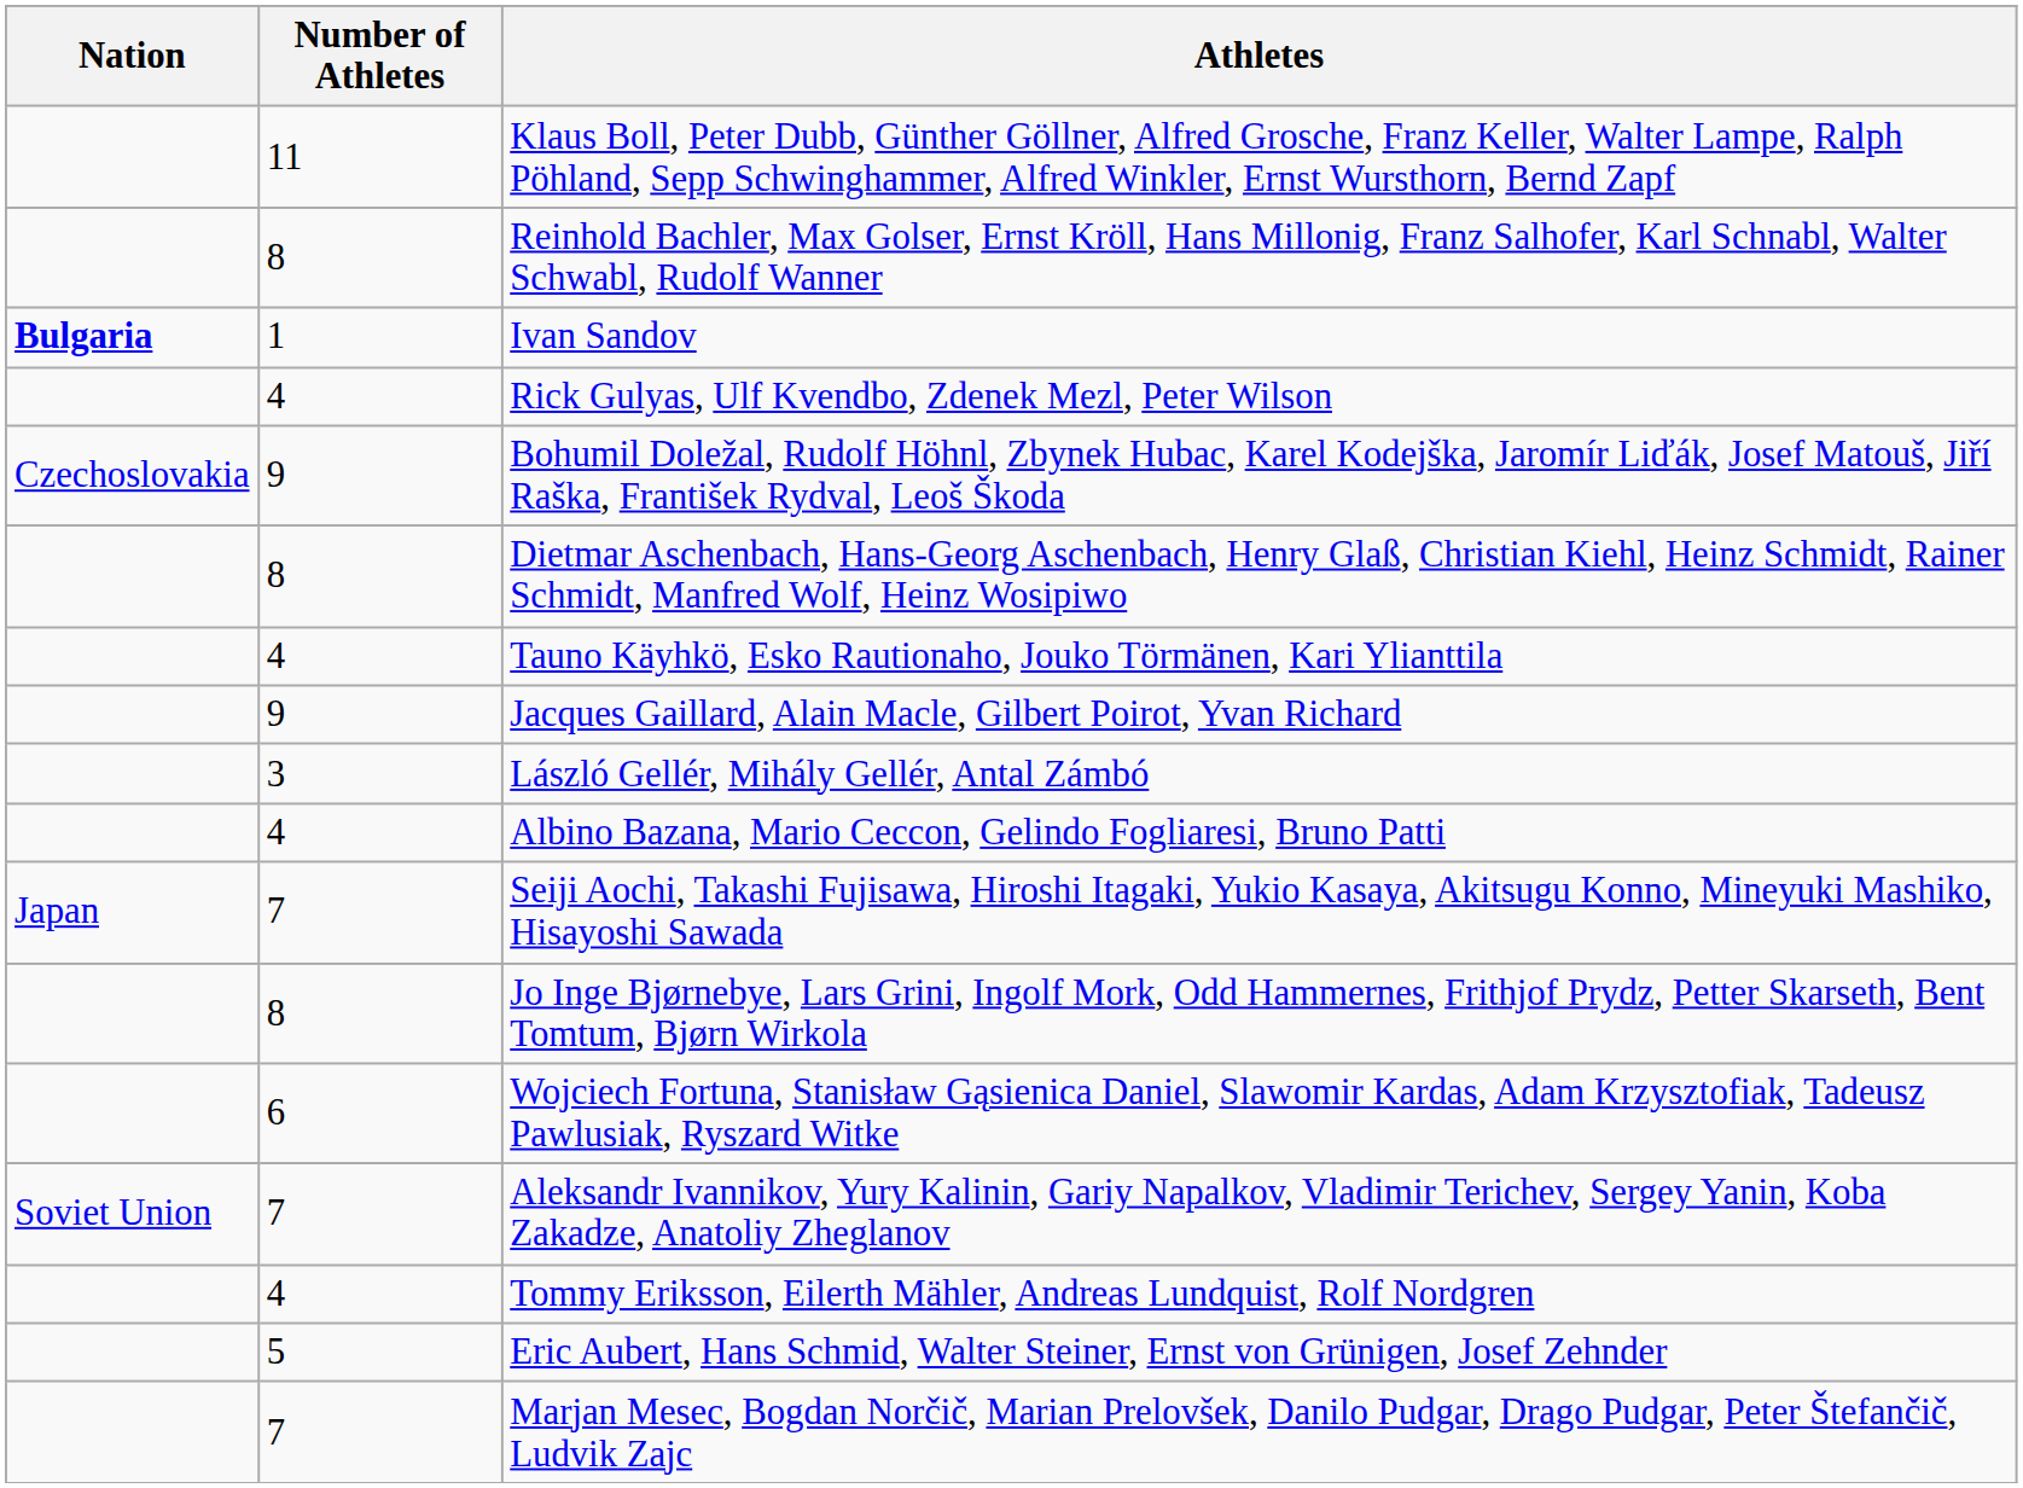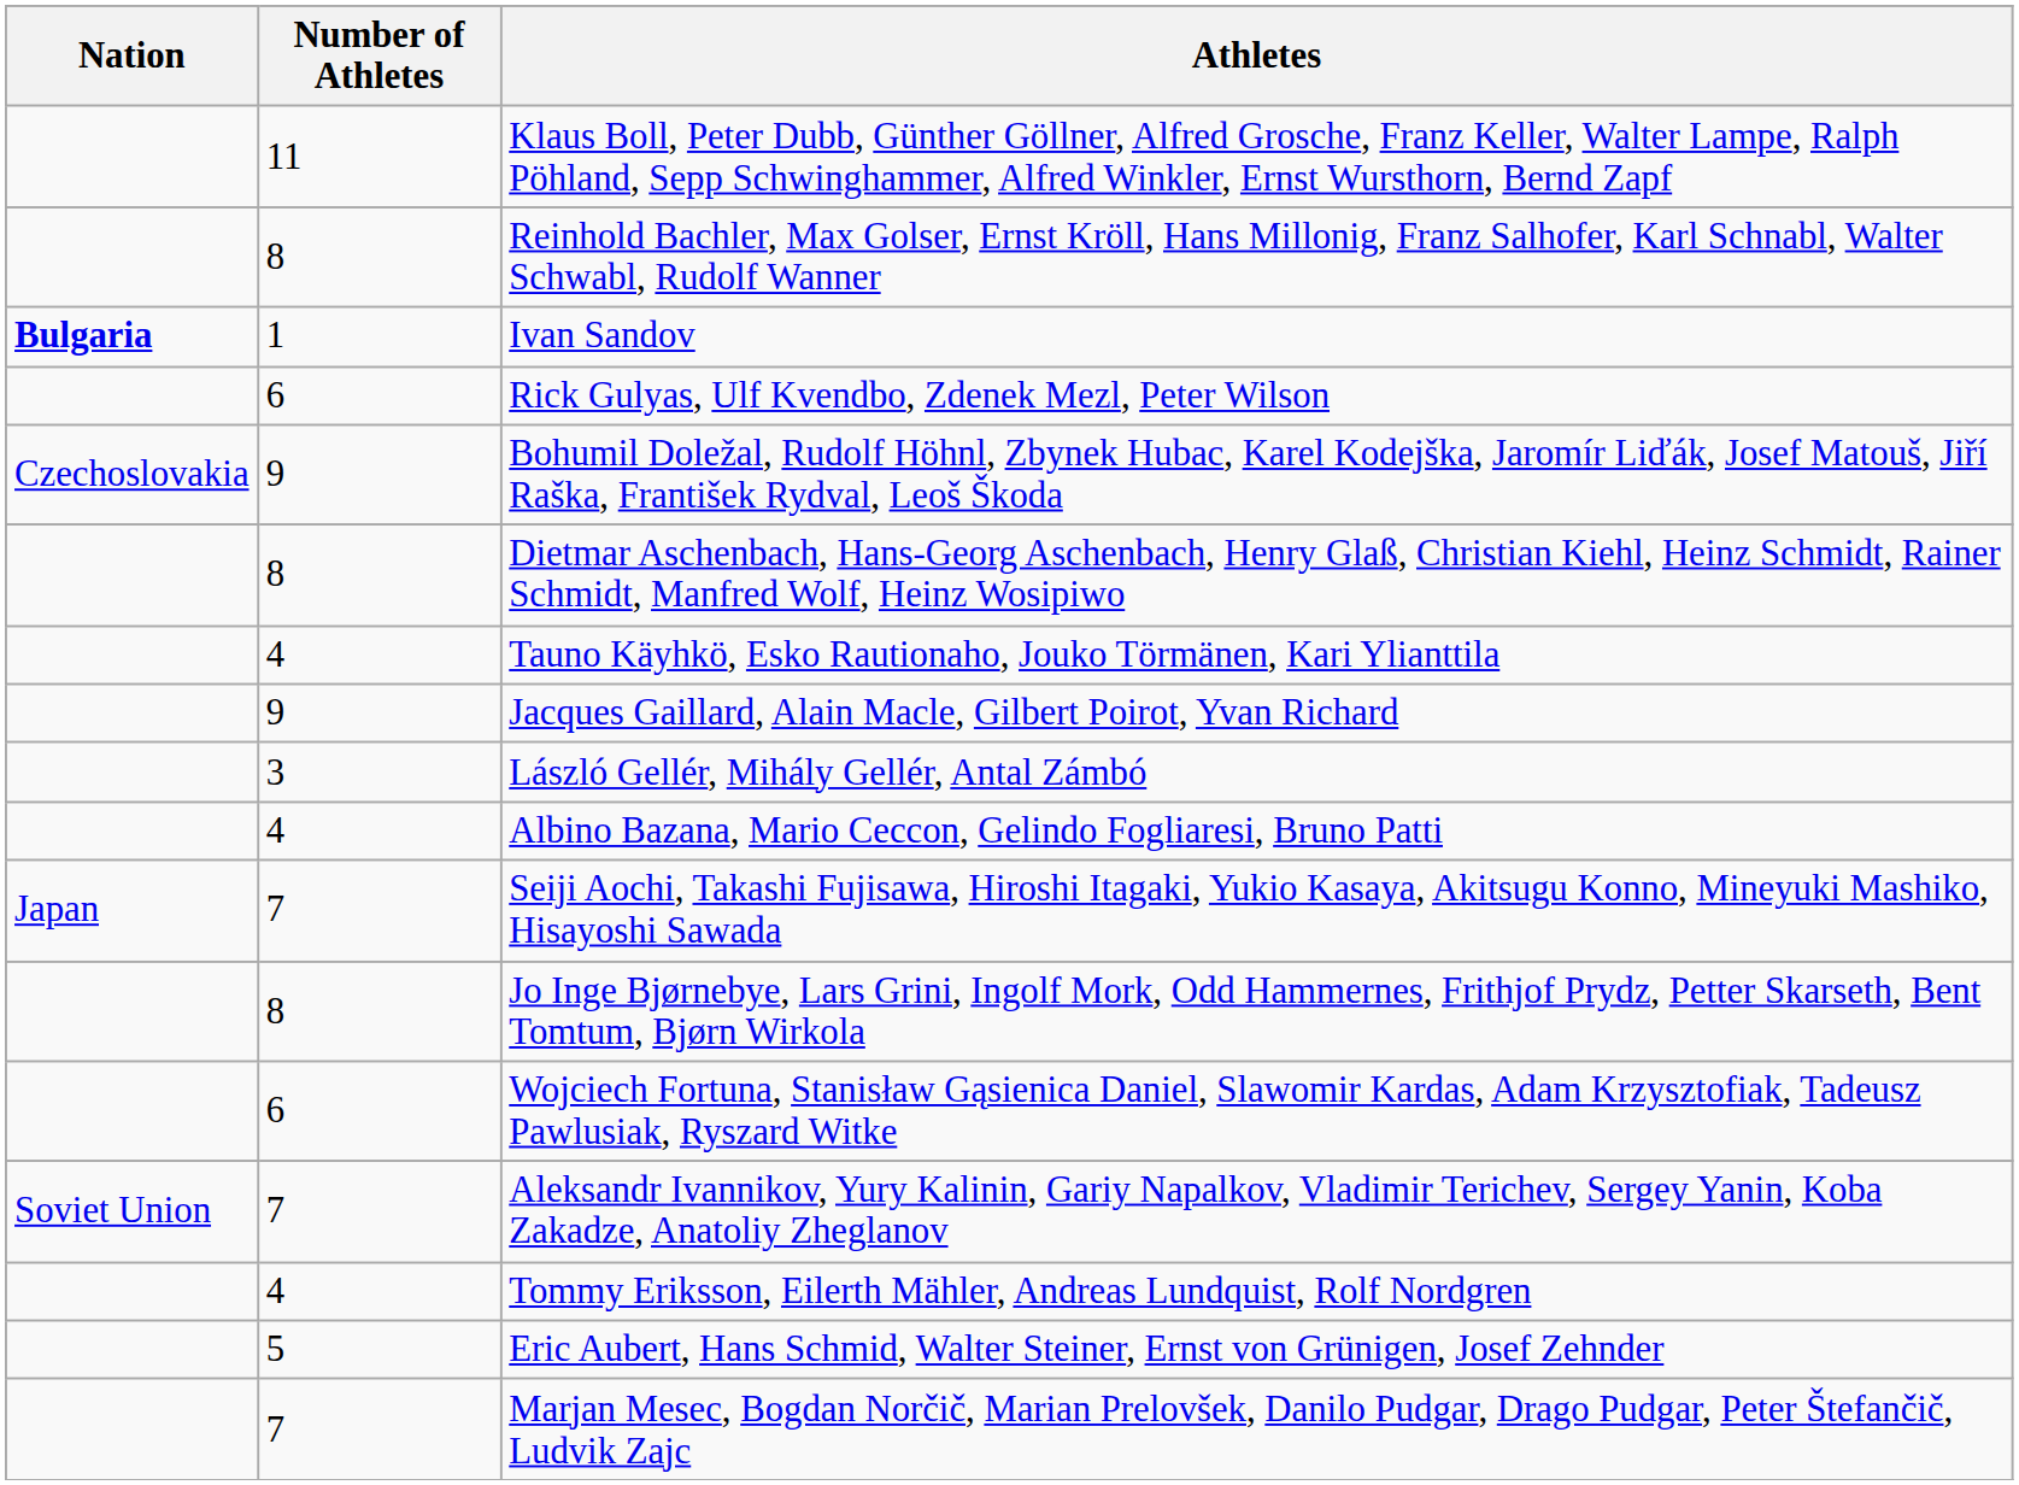 <table class="wikitable sortable">
 <tr>
 <th class="unsortable">Nation</th>
 <th>Number of Athletes</th>
 <th class="unsortable">Athletes</th>
 </tr>
 <tr>
 <td></td>
 <td>11</td>
 <td><a href='#'>Klaus Boll</a>, <a href='#'>Peter Dubb</a>, <a href='#'>Günther Göllner</a>, <a href='#'>Alfred Grosche</a>, <a href='#'>Franz Keller</a>, <a href='#'>Walter Lampe</a>, <a href='#'>Ralph Pöhland</a>, <a href='#'>Sepp Schwinghammer</a>, <a href='#'>Alfred Winkler</a>, <a href='#'>Ernst Wursthorn</a>, <a href='#'>Bernd Zapf</a></td>
 </tr>
 <tr>
 <td></td>
 <td>8</td>
 <td><a href='#'>Reinhold Bachler</a>, <a href='#'>Max Golser</a>, <a href='#'>Ernst Kröll</a>, <a href='#'>Hans Millonig</a>, <a href='#'>Franz Salhofer</a>, <a href='#'>Karl Schnabl</a>, <a href='#'>Walter Schwabl</a>, <a href='#'>Rudolf Wanner</a></td>
 </tr>
 <tr>
 <td><strong> <a href='#'>Bulgaria</a></strong></td>
 <td>1</td>
 <td><a href='#'>Ivan Sandov</a></td>
 </tr>
 <tr>
 <td></td>
-<td>4</td>
+<td>6</td>
 <td><a href='#'>Rick Gulyas</a>, <a href='#'>Ulf Kvendbo</a>, <a href='#'>Zdenek Mezl</a>, <a href='#'>Peter Wilson</a></td>
 </tr>
 <tr>
 <td> <a href='#'>Czechoslovakia</a></td>
 <td>9</td>
 <td><a href='#'>Bohumil Doležal</a>, <a href='#'>Rudolf Höhnl</a>, <a href='#'>Zbynek Hubac</a>, <a href='#'>Karel Kodejška</a>, <a href='#'>Jaromír Liďák</a>, <a href='#'>Josef Matouš</a>, <a href='#'>Jiří Raška</a>, <a href='#'>František Rydval</a>, <a href='#'>Leoš Škoda</a></td>
 </tr>
 <tr>
 <td></td>
 <td>8</td>
 <td><a href='#'>Dietmar Aschenbach</a>, <a href='#'>Hans-Georg Aschenbach</a>, <a href='#'>Henry Glaß</a>, <a href='#'>Christian Kiehl</a>, <a href='#'>Heinz Schmidt</a>, <a href='#'>Rainer Schmidt</a>, <a href='#'>Manfred Wolf</a>, <a href='#'>Heinz Wosipiwo</a></td>
 </tr>
 <tr>
 <td></td>
 <td>4</td>
 <td><a href='#'>Tauno Käyhkö</a>, <a href='#'>Esko Rautionaho</a>, <a href='#'>Jouko Törmänen</a>, <a href='#'>Kari Ylianttila</a></td>
 </tr>
 <tr>
 <td></td>
 <td>9</td>
 <td><a href='#'>Jacques Gaillard</a>, <a href='#'>Alain Macle</a>, <a href='#'>Gilbert Poirot</a>, <a href='#'>Yvan Richard</a></td>
 </tr>
 <tr>
 <td></td>
 <td>3</td>
 <td><a href='#'>László Gellér</a>, <a href='#'>Mihály Gellér</a>, <a href='#'>Antal Zámbó</a></td>
 </tr>
 <tr>
 <td></td>
 <td>4</td>
 <td><a href='#'>Albino Bazana</a>, <a href='#'>Mario Ceccon</a>, <a href='#'>Gelindo Fogliaresi</a>, <a href='#'>Bruno Patti</a></td>
 </tr>
 <tr>
 <td> <a href='#'>Japan</a></td>
 <td>7</td>
 <td><a href='#'>Seiji Aochi</a>, <a href='#'>Takashi Fujisawa</a>, <a href='#'>Hiroshi Itagaki</a>, <a href='#'>Yukio Kasaya</a>, <a href='#'>Akitsugu Konno</a>, <a href='#'>Mineyuki Mashiko</a>, <a href='#'>Hisayoshi Sawada</a></td>
 </tr>
 <tr>
 <td></td>
 <td>8</td>
 <td><a href='#'>Jo Inge Bjørnebye</a>, <a href='#'>Lars Grini</a>, <a href='#'>Ingolf Mork</a>, <a href='#'>Odd Hammernes</a>, <a href='#'>Frithjof Prydz</a>, <a href='#'>Petter Skarseth</a>, <a href='#'>Bent Tomtum</a>, <a href='#'>Bjørn Wirkola</a></td>
 </tr>
 <tr>
 <td></td>
 <td>6</td>
 <td><a href='#'>Wojciech Fortuna</a>, <a href='#'>Stanisław Gąsienica Daniel</a>, <a href='#'>Slawomir Kardas</a>, <a href='#'>Adam Krzysztofiak</a>, <a href='#'>Tadeusz Pawlusiak</a>, <a href='#'>Ryszard Witke</a></td>
 </tr>
 <tr>
 <td> <a href='#'>Soviet Union</a></td>
 <td>7</td>
 <td><a href='#'>Aleksandr Ivannikov</a>, <a href='#'>Yury Kalinin</a>, <a href='#'>Gariy Napalkov</a>, <a href='#'>Vladimir Terichev</a>, <a href='#'>Sergey Yanin</a>, <a href='#'>Koba Zakadze</a>, <a href='#'>Anatoliy Zheglanov</a></td>
 </tr>
 <tr>
 <td></td>
 <td>4</td>
 <td><a href='#'>Tommy Eriksson</a>, <a href='#'>Eilerth Mähler</a>, <a href='#'>Andreas Lundquist</a>, <a href='#'>Rolf Nordgren</a></td>
 </tr>
 <tr>
 <td></td>
 <td>5</td>
 <td><a href='#'>Eric Aubert</a>, <a href='#'>Hans Schmid</a>, <a href='#'>Walter Steiner</a>, <a href='#'>Ernst von Grünigen</a>, <a href='#'>Josef Zehnder</a></td>
 </tr>
 <tr>
 <td></td>
 <td>7</td>
 <td><a href='#'>Marjan Mesec</a>, <a href='#'>Bogdan Norčič</a>, <a href='#'>Marian Prelovšek</a>, <a href='#'>Danilo Pudgar</a>, <a href='#'>Drago Pudgar</a>, <a href='#'>Peter Štefančič</a>, <a href='#'>Ludvik Zajc</a></td>
 </tr>
 <tr>
 </tr>
 </table>
